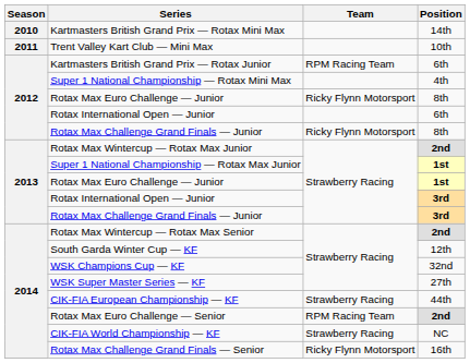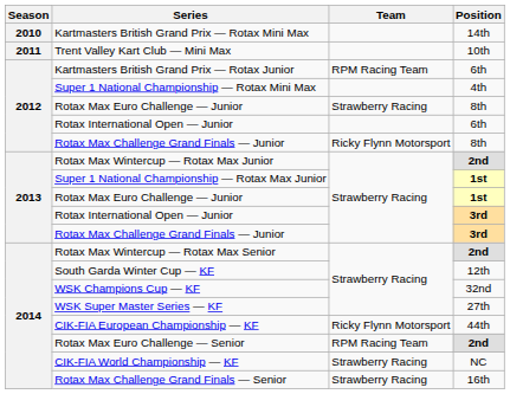 <table class="wikitable" style="font-size: 85%; text-align:center">
 <tr>
 <th>Season</th>
 <th>Series</th>
 <th>Team</th>
 <th>Position</th>
 </tr>
 <tr>
 <th>2010</th>
 <td align="left">Kartmasters British Grand Prix — Rotax Mini Max</td>
 <td align="left"></td>
 <td>14th</td>
 </tr>
 <tr>
 <th>2011</th>
 <td align="left">Trent Valley Kart Club — Mini Max</td>
 <td align="left"></td>
 <td>10th</td>
 </tr>
 <tr>
 <th rowspan="5">2012</th>
 <td align="left">Kartmasters British Grand Prix — Rotax Junior</td>
 <td align="left">RPM Racing Team</td>
 <td>6th</td>
 </tr>
 <tr>
 <td align="left"><a href='#'>Super 1 National Championship</a> — Rotax Mini Max</td>
 <td align="left"></td>
 <td>4th</td>
 </tr>
 <tr>
 <td align="left">Rotax Max Euro Challenge — Junior</td>
-<td align="left">Ricky Flynn Motorsport</td>
+<td align="left">Strawberry Racing</td>
 <td>8th</td>
 </tr>
 <tr>
 <td align="left">Rotax International Open — Junior</td>
 <td></td>
 <td>6th</td>
 </tr>
 <tr>
 <td align="left"><a href='#'>Rotax Max Challenge Grand Finals</a> — Junior</td>
 <td align="left">Ricky Flynn Motorsport</td>
 <td>8th</td>
 </tr>
 <tr>
 <th rowspan="5">2013</th>
 <td align="left">Rotax Max Wintercup — Rotax Max Junior</td>
 <td rowspan="5"  align="left">Strawberry Racing</td>
 <td style="background:#DFDFDF;"><strong>2nd</strong></td>
 </tr>
 <tr>
 <td align="left"><a href='#'>Super 1 National Championship</a> — Rotax Max Junior</td>
 <td style="background:#FFFFBF;"><strong>1st</strong></td>
 </tr>
 <tr>
 <td align="left">Rotax Max Euro Challenge — Junior</td>
 <td style="background:#FFFFBF;"><strong>1st</strong></td>
 </tr>
 <tr>
 <td align="left">Rotax International Open — Junior</td>
 <td style="background:#FFDF9F;"><strong>3rd</strong></td>
 </tr>
 <tr>
 <td align="left"><a href='#'>Rotax Max Challenge Grand Finals</a> — Junior</td>
 <td style="background:#FFDF9F;"><strong>3rd</strong></td>
 </tr>
 <tr>
 <th rowspan="8">2014</th>
 <td align="left">Rotax Max Wintercup — Rotax Max Senior</td>
 <td rowspan="4" align="left">Strawberry Racing</td>
 <td style="background:#DFDFDF;"><strong>2nd</strong></td>
 </tr>
 <tr>
 <td align="left">South Garda Winter Cup — <a href='#'>KF</a></td>
 <td>12th</td>
 </tr>
 <tr>
 <td align="left"><a href='#'>WSK Champions Cup</a> — <a href='#'>KF</a></td>
 <td>32nd</td>
 </tr>
 <tr>
 <td align="left"><a href='#'>WSK Super Master Series</a> — <a href='#'>KF</a></td>
 <td>27th</td>
 </tr>
 <tr>
 <td align="left"><a href='#'>CIK-FIA European Championship</a> — <a href='#'>KF</a></td>
-<td align="left">Strawberry Racing</td>
+<td align="left">Ricky Flynn Motorsport</td>
 <td>44th</td>
 </tr>
 <tr>
 <td align="left">Rotax Max Euro Challenge — Senior</td>
 <td align="left">RPM Racing Team</td>
 <td style="background:#DFDFDF;"><strong>2nd</strong></td>
 </tr>
 <tr>
 <td align="left"><a href='#'>CIK-FIA World Championship</a> — <a href='#'>KF</a></td>
 <td align="left">Strawberry Racing</td>
 <td>NC</td>
 </tr>
 <tr>
 <td align="left"><a href='#'>Rotax Max Challenge Grand Finals</a> — Senior</td>
-<td align="left">Ricky Flynn Motorsport</td>
+<td align="left">Strawberry Racing</td>
 <td>16th</td>
 </tr>
 </table>
